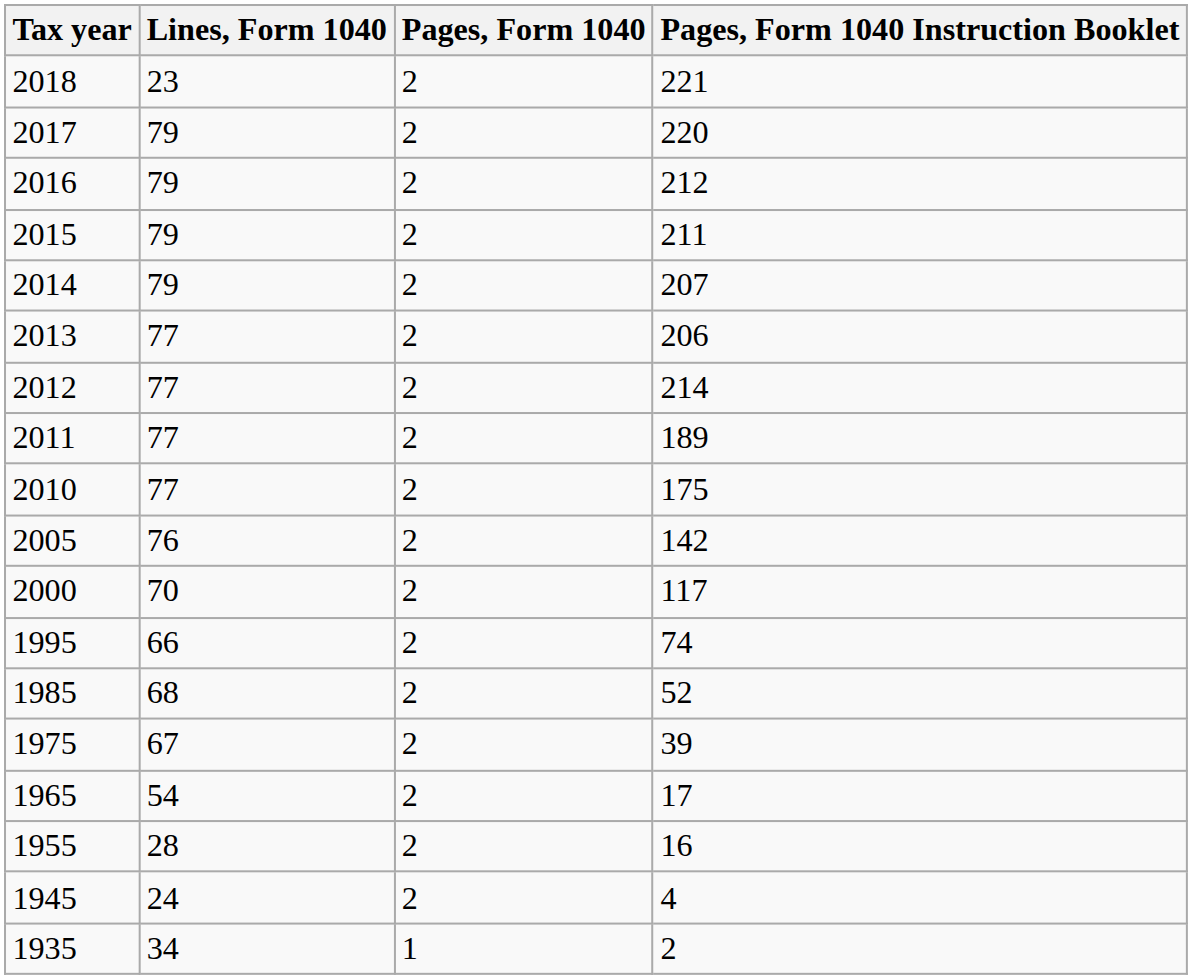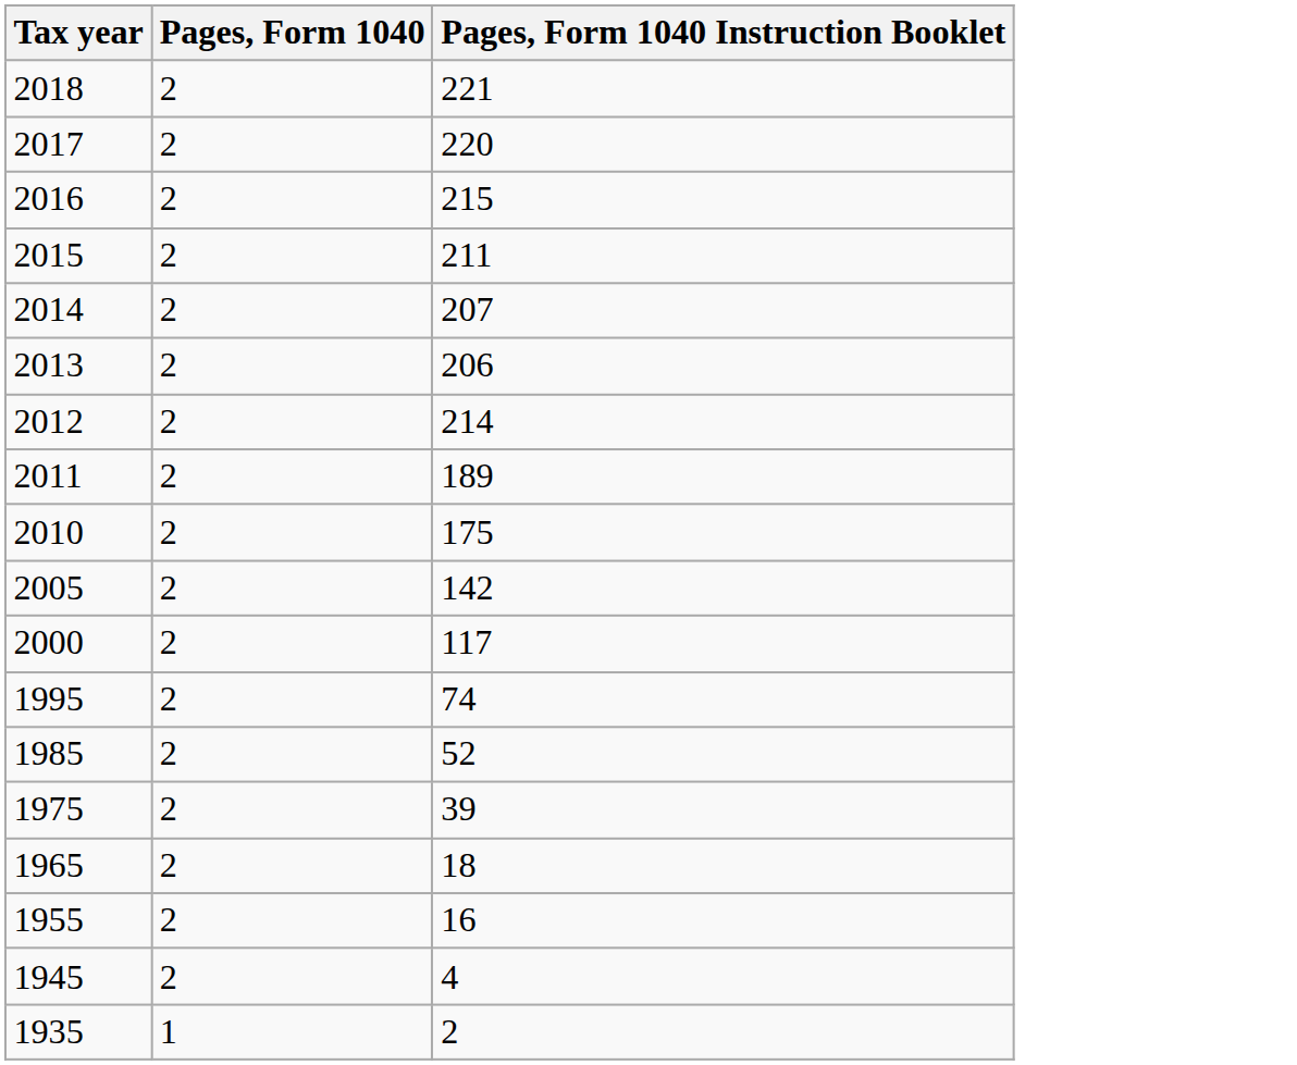 <table class="wikitable sortable">
 <tr>
 <th>Tax year</th>
-<th>Lines, Form 1040</th>
 <th>Pages, Form 1040</th>
 <th>Pages, Form 1040 Instruction Booklet</th>
 </tr>
 <tr>
 <td>2018</td>
-<td>23</td>
 <td>2</td>
 <td>221</td>
 </tr>
 <tr>
 <td>2017</td>
-<td>79</td>
 <td>2</td>
 <td>220</td>
 </tr>
 <tr>
 <td>2016</td>
-<td>79</td>
 <td>2</td>
-<td>212</td>
+<td>215</td>
 </tr>
 <tr>
 <td>2015</td>
-<td>79</td>
 <td>2</td>
 <td>211</td>
 </tr>
 <tr>
 <td>2014</td>
-<td>79</td>
 <td>2</td>
 <td>207</td>
 </tr>
 <tr>
 <td>2013</td>
-<td>77</td>
 <td>2</td>
 <td>206</td>
 </tr>
 <tr>
 <td>2012</td>
-<td>77</td>
 <td>2</td>
 <td>214</td>
 </tr>
 <tr>
 <td>2011</td>
-<td>77</td>
 <td>2</td>
 <td>189</td>
 </tr>
 <tr>
 <td>2010</td>
-<td>77</td>
 <td>2</td>
 <td>175</td>
 </tr>
 <tr>
 <td>2005</td>
-<td>76</td>
 <td>2</td>
 <td>142</td>
 </tr>
 <tr>
 <td>2000</td>
-<td>70</td>
 <td>2</td>
 <td>117</td>
 </tr>
 <tr>
 <td>1995</td>
-<td>66</td>
 <td>2</td>
 <td>74</td>
 </tr>
 <tr>
 <td>1985</td>
-<td>68</td>
 <td>2</td>
 <td>52</td>
 </tr>
 <tr>
 <td>1975</td>
-<td>67</td>
 <td>2</td>
 <td>39</td>
 </tr>
 <tr>
 <td>1965</td>
-<td>54</td>
 <td>2</td>
-<td>17</td>
+<td>18</td>
 </tr>
 <tr>
 <td>1955</td>
-<td>28</td>
 <td>2</td>
 <td>16</td>
 </tr>
 <tr>
 <td>1945</td>
-<td>24</td>
 <td>2</td>
 <td>4</td>
 </tr>
 <tr>
 <td>1935</td>
-<td>34</td>
 <td>1</td>
 <td>2</td>
 </tr>
 </table>
